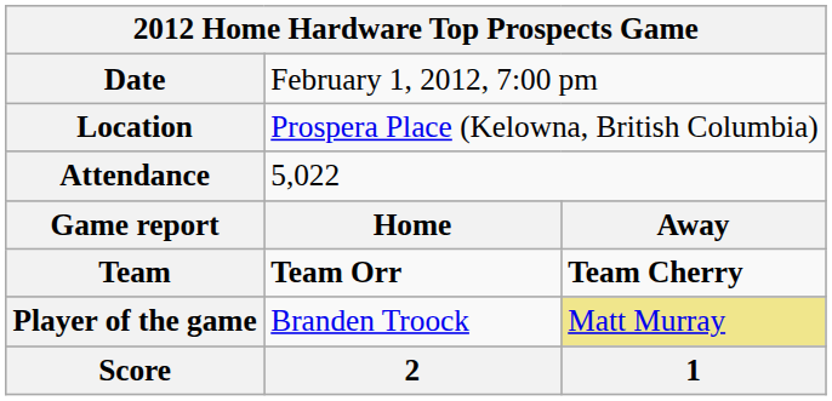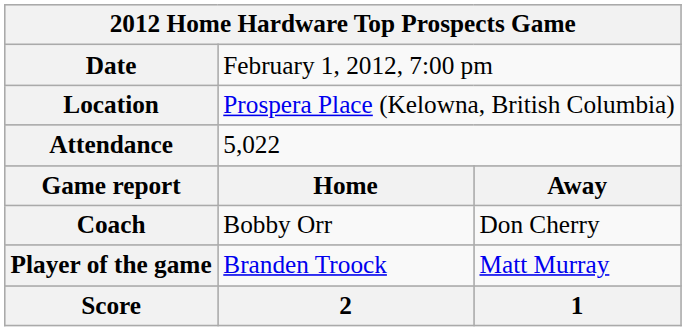 <table class="wikitable">
 <tr>
 <th colspan="3">2012 Home Hardware Top Prospects Game</th>
 </tr>
 <tr>
 <th>Date</th>
 <td colspan="2">February 1, 2012, 7:00 pm</td>
 </tr>
 <tr>
 <th>Location</th>
 <td colspan="2"><a href='#'>Prospera Place</a> (Kelowna, British Columbia)</td>
 </tr>
 <tr>
 <th>Attendance</th>
 <td colspan="2">5,022</td>
 </tr>
 <tr>
 <th>Game report</th>
 <th>Home</th>
 <th>Away</th>
 </tr>
 <tr>
-<th>Team</th>
-<td><strong>Team Orr</strong></td>
-<td><strong>Team Cherry</strong></td>
+<th>Coach</th>
+<td>Bobby Orr</td>
+<td>Don Cherry</td>
 </tr>
 <tr>
 <th>Player of the game</th>
 <td><a href='#'>Branden Troock</a></td>
-<td style="background: khaki;"><a href='#'>Matt Murray</a></td>
+<td><a href='#'>Matt Murray</a></td>
 </tr>
 <tr>
 <th>Score</th>
 <th>2</th>
 <th>1</th>
 </tr>
 </table>
